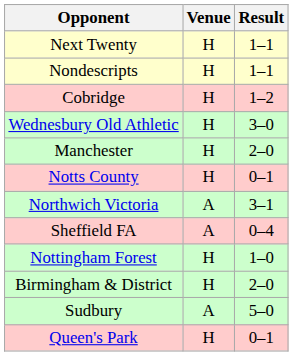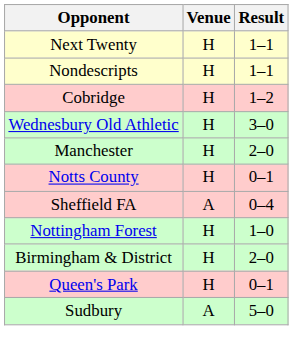 <table class="wikitable" style="font-size:100%; text-align:center">
 <tr>
 <th>Opponent</th>
 <th>Venue</th>
 <th>Result</th>
 </tr>
 <tr style="background-color: #FFFFCC;">
 <td>Next Twenty</td>
 <td>H</td>
 <td>1–1</td>
 </tr>
 <tr style="background-color: #FFFFCC;">
 <td>Nondescripts</td>
 <td>H</td>
 <td>1–1</td>
 </tr>
 <tr style="background-color: #FFCCCC;">
 <td>Cobridge</td>
 <td>H</td>
 <td>1–2</td>
 </tr>
 <tr style="background-color: #CCFFCC;">
 <td><a href='#'>Wednesbury Old Athletic</a></td>
 <td>H</td>
 <td>3–0</td>
 </tr>
 <tr style="background-color: #CCFFCC;">
 <td>Manchester</td>
 <td>H</td>
 <td>2–0</td>
 </tr>
 <tr style="background-color: #FFCCCC;">
 <td><a href='#'>Notts County</a></td>
 <td>H</td>
 <td>0–1</td>
 </tr>
-<tr style="background-color: #CCFFCC;">
-<td><a href='#'>Northwich Victoria</a></td>
-<td>A</td>
-<td>3–1</td>
-</tr>
 <tr style="background-color: #FFCCCC;">
 <td>Sheffield FA</td>
 <td>A</td>
 <td>0–4</td>
 </tr>
 <tr style="background-color: #CCFFCC;">
 <td><a href='#'>Nottingham Forest</a></td>
 <td>H</td>
 <td>1–0</td>
 </tr>
 <tr style="background-color: #CCFFCC;">
 <td>Birmingham & District</td>
 <td>H</td>
 <td>2–0</td>
 </tr>
+<tr style="background-color: #FFCCCC;">
+<td><a href='#'>Queen's Park</a></td>
+<td>H</td>
+<td>0–1</td>
+</tr>
 <tr style="background-color: #CCFFCC;">
 <td>Sudbury</td>
 <td>A</td>
 <td>5–0</td>
 </tr>
-<tr style="background-color: #FFCCCC;">
-<td><a href='#'>Queen's Park</a></td>
-<td>H</td>
-<td>0–1</td>
-</tr>
 </table>
